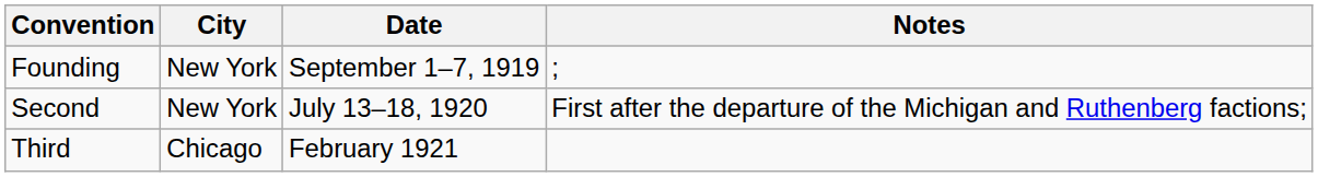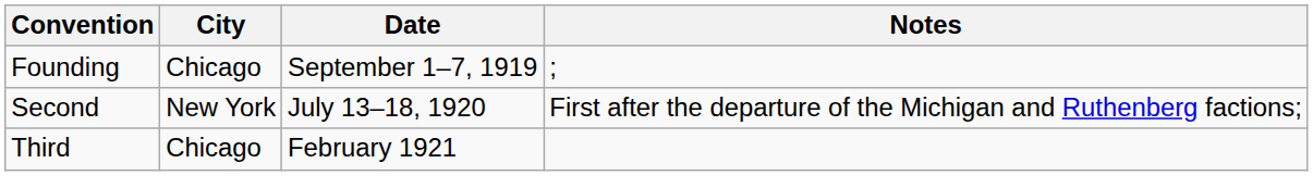 <table class="wikitable">
 <tr>
 <th>Convention</th>
 <th>City</th>
 <th>Date</th>
 <th>Notes</th>
 </tr>
 <tr>
 <td>Founding</td>
-<td>New York</td>
+<td>Chicago</td>
 <td>September 1–7, 1919</td>
 <td>; </td>
 </tr>
 <tr>
 <td>Second</td>
 <td>New York</td>
 <td>July 13–18, 1920</td>
 <td>First after the departure of the Michigan and <a href='#'>Ruthenberg</a> factions; </td>
 </tr>
 <tr>
 <td>Third</td>
 <td>Chicago</td>
 <td>February 1921</td>
 <td></td>
 </tr>
 </table>
